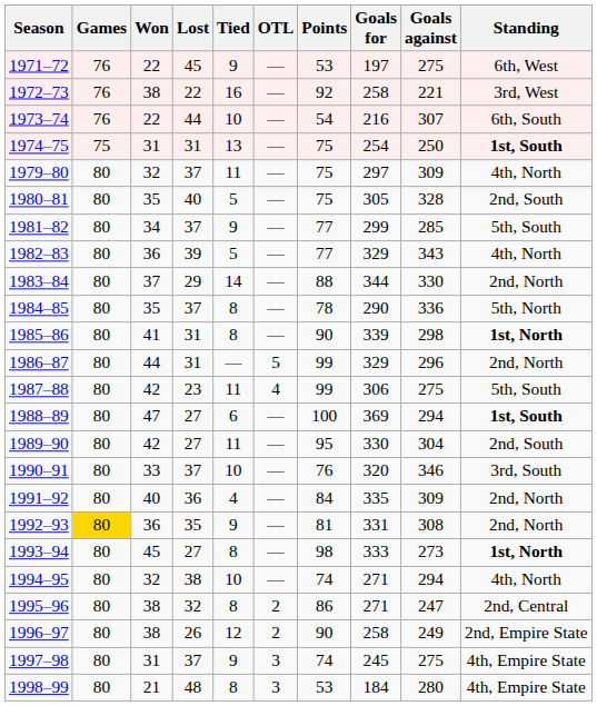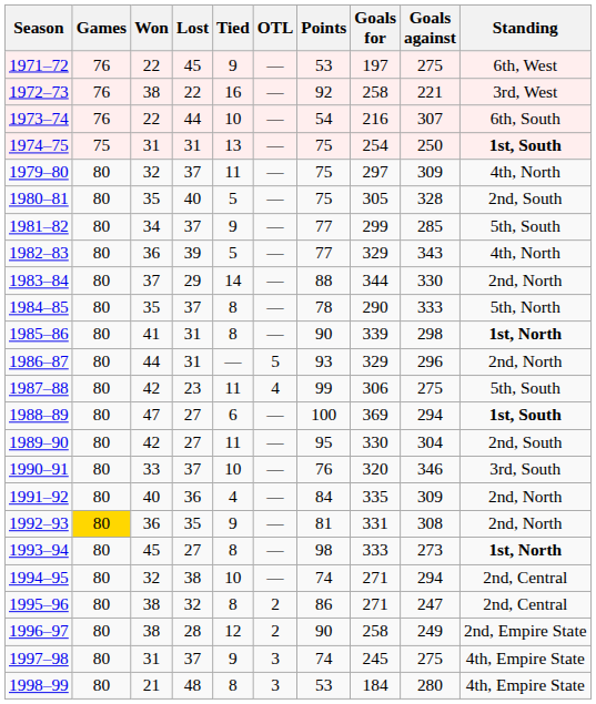 <table class="wikitable" style="text-align:center">
 <tr>
 <th>Season</th>
 <th>Games</th>
 <th>Won</th>
 <th>Lost</th>
 <th>Tied</th>
 <th>OTL</th>
 <th>Points</th>
 <th>Goals<br>for</th>
 <th>Goals<br>against</th>
 <th>Standing</th>
 </tr>
 <tr bgcolor="#ffeeee">
 <td><a href='#'>1971–72</a></td>
 <td>76</td>
 <td>22</td>
 <td>45</td>
 <td>9</td>
 <td>—</td>
 <td>53</td>
 <td>197</td>
 <td>275</td>
 <td>6th, West</td>
 </tr>
 <tr bgcolor="#ffeeee">
 <td><a href='#'>1972–73</a></td>
 <td>76</td>
 <td>38</td>
 <td>22</td>
 <td>16</td>
 <td>—</td>
 <td>92</td>
 <td>258</td>
 <td>221</td>
 <td>3rd, West</td>
 </tr>
 <tr bgcolor="#ffeeee">
 <td><a href='#'>1973–74</a></td>
 <td>76</td>
 <td>22</td>
 <td>44</td>
 <td>10</td>
 <td>—</td>
 <td>54</td>
 <td>216</td>
 <td>307</td>
 <td>6th, South</td>
 </tr>
 <tr bgcolor="#ffeeee">
 <td><a href='#'>1974–75</a></td>
 <td>75</td>
 <td>31</td>
 <td>31</td>
 <td>13</td>
 <td>—</td>
 <td>75</td>
 <td>254</td>
 <td>250</td>
 <td><strong>1st, South</strong></td>
 </tr>
 <tr>
 <td><a href='#'>1979–80</a></td>
 <td>80</td>
 <td>32</td>
 <td>37</td>
 <td>11</td>
 <td>—</td>
 <td>75</td>
 <td>297</td>
 <td>309</td>
 <td>4th, North</td>
 </tr>
 <tr>
 <td><a href='#'>1980–81</a></td>
 <td>80</td>
 <td>35</td>
 <td>40</td>
 <td>5</td>
 <td>—</td>
 <td>75</td>
 <td>305</td>
 <td>328</td>
 <td>2nd, South</td>
 </tr>
 <tr>
 <td><a href='#'>1981–82</a></td>
 <td>80</td>
 <td>34</td>
 <td>37</td>
 <td>9</td>
 <td>—</td>
 <td>77</td>
 <td>299</td>
 <td>285</td>
 <td>5th, South</td>
 </tr>
 <tr>
 <td><a href='#'>1982–83</a></td>
 <td>80</td>
 <td>36</td>
 <td>39</td>
 <td>5</td>
 <td>—</td>
 <td>77</td>
 <td>329</td>
 <td>343</td>
 <td>4th, North</td>
 </tr>
 <tr>
 <td><a href='#'>1983–84</a></td>
 <td>80</td>
 <td>37</td>
 <td>29</td>
 <td>14</td>
 <td>—</td>
 <td>88</td>
 <td>344</td>
 <td>330</td>
 <td>2nd, North</td>
 </tr>
 <tr>
 <td><a href='#'>1984–85</a></td>
 <td>80</td>
 <td>35</td>
 <td>37</td>
 <td>8</td>
 <td>—</td>
 <td>78</td>
 <td>290</td>
-<td>336</td>
+<td>333</td>
 <td>5th, North</td>
 </tr>
 <tr>
 <td><a href='#'>1985–86</a></td>
 <td>80</td>
 <td>41</td>
 <td>31</td>
 <td>8</td>
 <td>—</td>
 <td>90</td>
 <td>339</td>
 <td>298</td>
 <td><strong>1st, North</strong></td>
 </tr>
 <tr>
 <td><a href='#'>1986–87</a></td>
 <td>80</td>
 <td>44</td>
 <td>31</td>
 <td>—</td>
 <td>5</td>
-<td>99</td>
+<td>93</td>
 <td>329</td>
 <td>296</td>
 <td>2nd, North</td>
 </tr>
 <tr>
 <td><a href='#'>1987–88</a></td>
 <td>80</td>
 <td>42</td>
 <td>23</td>
 <td>11</td>
 <td>4</td>
 <td>99</td>
 <td>306</td>
 <td>275</td>
 <td>5th, South</td>
 </tr>
 <tr>
 <td><a href='#'>1988–89</a></td>
 <td>80</td>
 <td>47</td>
 <td>27</td>
 <td>6</td>
 <td>—</td>
 <td>100</td>
 <td>369</td>
 <td>294</td>
 <td><strong>1st, South</strong></td>
 </tr>
 <tr>
 <td><a href='#'>1989–90</a></td>
 <td>80</td>
 <td>42</td>
 <td>27</td>
 <td>11</td>
 <td>—</td>
 <td>95</td>
 <td>330</td>
 <td>304</td>
 <td>2nd, South</td>
 </tr>
 <tr>
 <td><a href='#'>1990–91</a></td>
 <td>80</td>
 <td>33</td>
 <td>37</td>
 <td>10</td>
 <td>—</td>
 <td>76</td>
 <td>320</td>
 <td>346</td>
 <td>3rd, South</td>
 </tr>
 <tr>
 <td><a href='#'>1991–92</a></td>
 <td>80</td>
 <td>40</td>
 <td>36</td>
 <td>4</td>
 <td>—</td>
 <td>84</td>
 <td>335</td>
 <td>309</td>
 <td>2nd, North</td>
 </tr>
 <tr>
 <td><a href='#'>1992–93</a></td>
 <td style="background: gold;">80</td>
 <td>36</td>
 <td>35</td>
 <td>9</td>
 <td>—</td>
 <td>81</td>
 <td>331</td>
 <td>308</td>
 <td>2nd, North</td>
 </tr>
 <tr>
 <td><a href='#'>1993–94</a></td>
 <td>80</td>
 <td>45</td>
 <td>27</td>
 <td>8</td>
 <td>—</td>
 <td>98</td>
 <td>333</td>
 <td>273</td>
 <td><strong>1st, North</strong></td>
 </tr>
 <tr>
 <td><a href='#'>1994–95</a></td>
 <td>80</td>
 <td>32</td>
 <td>38</td>
 <td>10</td>
 <td>—</td>
 <td>74</td>
 <td>271</td>
 <td>294</td>
-<td>4th, North</td>
+<td>2nd, Central</td>
 </tr>
 <tr>
 <td><a href='#'>1995–96</a></td>
 <td>80</td>
 <td>38</td>
 <td>32</td>
 <td>8</td>
 <td>2</td>
 <td>86</td>
 <td>271</td>
 <td>247</td>
 <td>2nd, Central</td>
 </tr>
 <tr>
 <td><a href='#'>1996–97</a></td>
 <td>80</td>
 <td>38</td>
-<td>26</td>
+<td>28</td>
 <td>12</td>
 <td>2</td>
 <td>90</td>
 <td>258</td>
 <td>249</td>
 <td>2nd, Empire State</td>
 </tr>
 <tr>
 <td><a href='#'>1997–98</a></td>
 <td>80</td>
 <td>31</td>
 <td>37</td>
 <td>9</td>
 <td>3</td>
 <td>74</td>
 <td>245</td>
 <td>275</td>
 <td>4th, Empire State</td>
 </tr>
 <tr>
 <td><a href='#'>1998–99</a></td>
 <td>80</td>
 <td>21</td>
 <td>48</td>
 <td>8</td>
 <td>3</td>
 <td>53</td>
 <td>184</td>
 <td>280</td>
 <td>4th, Empire State</td>
 </tr>
 </table>
